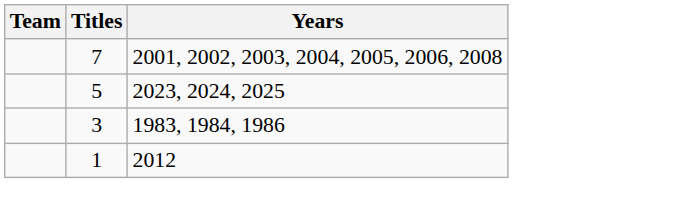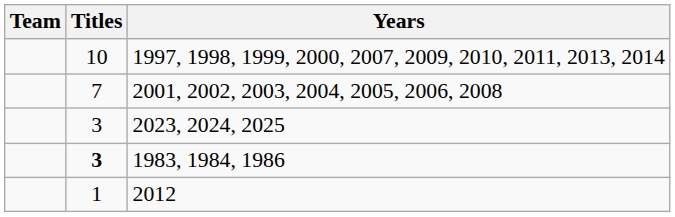 <table class="wikitable sortable" style="text-align:center">
 <tr>
 <th>Team</th>
 <th>Titles</th>
 <th>Years</th>
 </tr>
 <tr>
 <td style=><strong></strong></td>
+<td>10</td>
+<td align=left>1997, 1998, 1999, 2000, 2007, 2009, 2010, 2011, 2013, 2014</td>
+</tr>
+<tr>
+<td style=><strong></strong></td>
 <td>7</td>
 <td align=left>2001, 2002, 2003, 2004, 2005, 2006, 2008</td>
 </tr>
 <tr>
 <td style=><strong></strong></td>
-<td>5</td>
+<td>3</td>
 <td align=left>2023, 2024, 2025</td>
 </tr>
 <tr>
 <td style=><strong></strong></td>
-<td>3</td>
+<td><strong>3</strong></td>
 <td align=left>1983, 1984, 1986</td>
 </tr>
 <tr>
 <td style=><strong></strong></td>
 <td>1</td>
 <td align=left>2012</td>
 </tr>
 </table>
